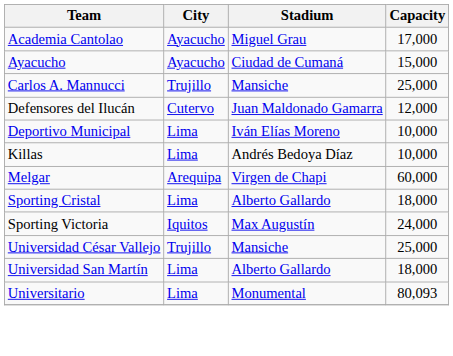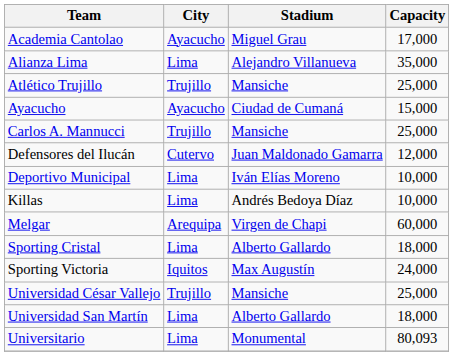 <table class="wikitable sortable">
 <tr>
 <th>Team</th>
 <th>City</th>
 <th>Stadium</th>
 <th>Capacity</th>
 </tr>
 <tr>
 <td><a href='#'>Academia Cantolao</a></td>
 <td><a href='#'>Ayacucho</a></td>
 <td><a href='#'>Miguel Grau</a></td>
 <td align="center">17,000</td>
+</tr>
+<tr>
+<td><a href='#'>Alianza Lima</a></td>
+<td><a href='#'>Lima</a></td>
+<td><a href='#'>Alejandro Villanueva</a></td>
+<td align="center">35,000</td>
+</tr>
+<tr>
+<td><a href='#'>Atlético Trujillo</a></td>
+<td><a href='#'>Trujillo</a></td>
+<td><a href='#'>Mansiche</a></td>
+<td align="center">25,000</td>
 </tr>
 <tr>
 <td><a href='#'>Ayacucho</a></td>
 <td><a href='#'>Ayacucho</a></td>
 <td><a href='#'>Ciudad de Cumaná</a></td>
 <td align="center">15,000</td>
 </tr>
 <tr>
 <td><a href='#'>Carlos A. Mannucci</a></td>
 <td><a href='#'>Trujillo</a></td>
 <td><a href='#'>Mansiche</a></td>
 <td align="center">25,000</td>
 </tr>
 <tr>
 <td>Defensores del Ilucán</td>
 <td><a href='#'>Cutervo</a></td>
 <td><a href='#'>Juan Maldonado Gamarra</a></td>
 <td align="center">12,000</td>
 </tr>
 <tr>
 <td><a href='#'>Deportivo Municipal</a></td>
 <td><a href='#'>Lima</a></td>
 <td><a href='#'>Iván Elías Moreno</a></td>
 <td align="center">10,000</td>
 </tr>
 <tr>
 <td>Killas</td>
 <td><a href='#'>Lima</a></td>
 <td>Andrés Bedoya Díaz</td>
 <td align="center">10,000</td>
 </tr>
 <tr>
 <td><a href='#'>Melgar</a></td>
 <td><a href='#'>Arequipa</a></td>
 <td><a href='#'>Virgen de Chapi</a></td>
 <td align="center">60,000</td>
 </tr>
 <tr>
 <td><a href='#'>Sporting Cristal</a></td>
 <td><a href='#'>Lima</a></td>
 <td><a href='#'>Alberto Gallardo</a></td>
 <td align="center">18,000</td>
 </tr>
 <tr>
 <td>Sporting Victoria</td>
 <td><a href='#'>Iquitos</a></td>
 <td><a href='#'>Max Augustín</a></td>
 <td align="center">24,000</td>
 </tr>
 <tr>
 <td><a href='#'>Universidad César Vallejo</a></td>
 <td><a href='#'>Trujillo</a></td>
 <td><a href='#'>Mansiche</a></td>
 <td align="center">25,000</td>
 </tr>
 <tr>
 <td><a href='#'>Universidad San Martín</a></td>
 <td><a href='#'>Lima</a></td>
 <td><a href='#'>Alberto Gallardo</a></td>
 <td align="center">18,000</td>
 </tr>
 <tr>
 <td><a href='#'>Universitario</a></td>
 <td><a href='#'>Lima</a></td>
 <td><a href='#'>Monumental</a></td>
 <td align="center">80,093</td>
 </tr>
 <tr>
 </tr>
 </table>
